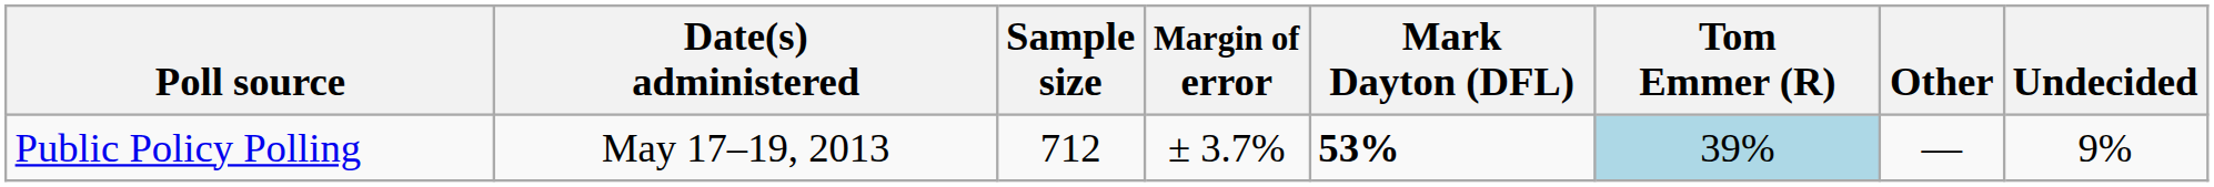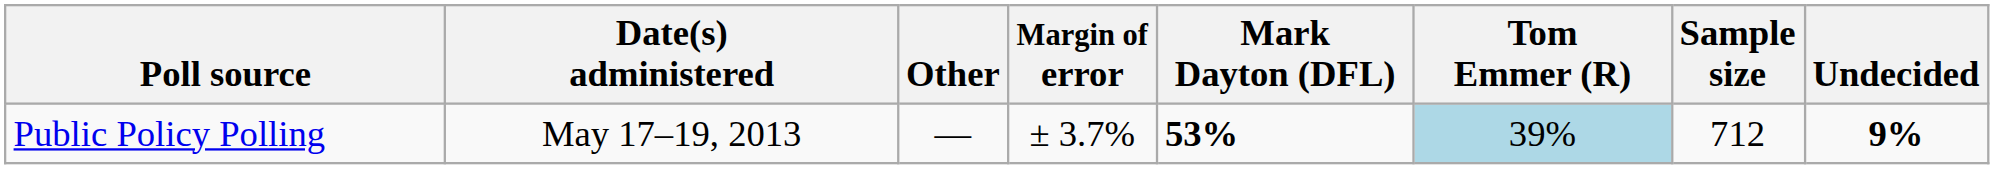 <table class="wikitable">
 <tr valign= bottom>
 <th style="width:185px;">Poll source</th>
 <th style="width:190px;">Date(s)<br>administered</th>
-<th class=small>Sample<br>size</th>
+<th style="width:40px;">Other</th>
 <th><small>Margin of</small><br>error</th>
 <th style="width:105px;">Mark<br>Dayton (DFL)</th>
 <th style="width:105px;">Tom<br>Emmer (R)</th>
-<th style="width:40px;">Other</th>
+<th class=small>Sample<br>size</th>
 <th style="width:40px;">Undecided</th>
 </tr>
 <tr>
 <td><a href='#'>Public Policy Polling</a></td>
 <td align=center>May 17–19, 2013</td>
-<td align=center>712</td>
+<td align=center>—</td>
 <td align=center>± 3.7%</td>
 <td><strong>53%</strong></td>
 <td align=center style="background: lightblue;">39%</td>
-<td align=center>—</td>
-<td align=center>9%</td>
+<td align=center>712</td>
+<td align=center><strong>9%</strong></td>
 </tr>
 </table>
